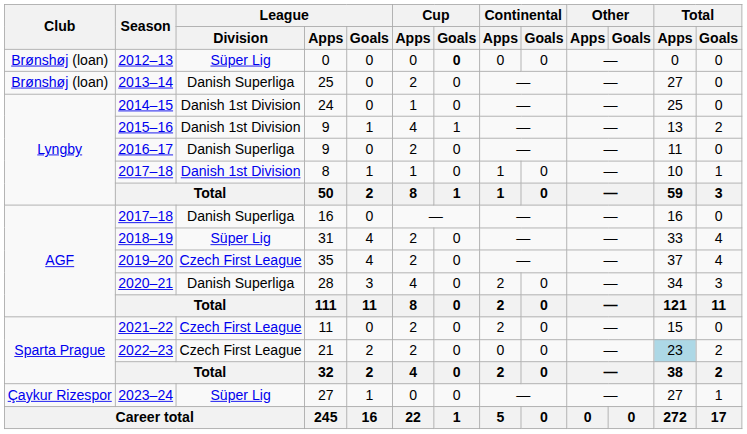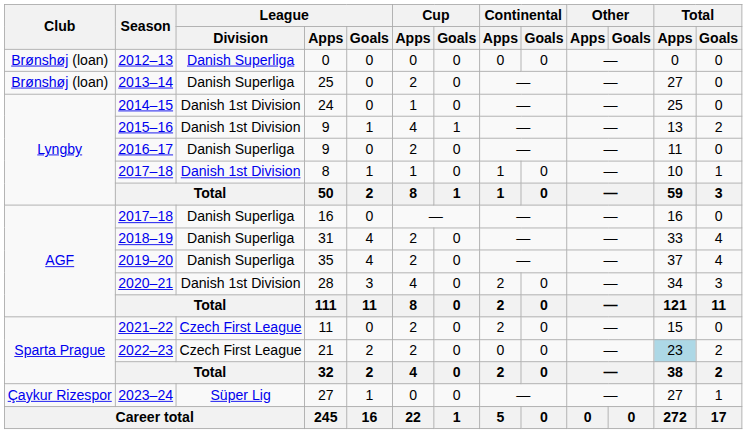 <table class="wikitable" style="text-align: center;">
 <tr>
 <th rowspan="2">Club</th>
 <th rowspan="2">Season</th>
 <th colspan="3">League</th>
 <th colspan="2">Cup</th>
 <th colspan="2">Continental</th>
 <th colspan="2">Other</th>
 <th colspan="2">Total</th>
 </tr>
 <tr>
 <th>Division</th>
 <th>Apps</th>
 <th>Goals</th>
 <th>Apps</th>
 <th>Goals</th>
 <th>Apps</th>
 <th>Goals</th>
 <th>Apps</th>
 <th>Goals</th>
 <th>Apps</th>
 <th>Goals</th>
 </tr>
 <tr>
 <td><a href='#'>Brønshøj</a> (loan)</td>
 <td><a href='#'>2012–13</a></td>
-<td><a href='#'>Süper Lig</a></td>
+<td><a href='#'>Danish Superliga</a></td>
 <td>0</td>
 <td>0</td>
 <td>0</td>
-<td><strong>0</strong></td>
+<td>0</td>
 <td>0</td>
 <td>0</td>
 <td colspan="2">—</td>
 <td>0</td>
 <td>0</td>
 </tr>
 <tr>
 <td><a href='#'>Brønshøj</a> (loan)</td>
 <td><a href='#'>2013–14</a></td>
 <td>Danish Superliga</td>
 <td>25</td>
 <td>0</td>
 <td>2</td>
 <td>0</td>
 <td colspan="2">—</td>
 <td colspan="2">—</td>
 <td>27</td>
 <td>0</td>
 </tr>
 <tr>
 <td rowspan="5"><a href='#'>Lyngby</a></td>
 <td><a href='#'>2014–15</a></td>
 <td>Danish 1st Division</td>
 <td>24</td>
 <td>0</td>
 <td>1</td>
 <td>0</td>
 <td colspan="2">—</td>
 <td colspan="2">—</td>
 <td>25</td>
 <td>0</td>
 </tr>
 <tr>
 <td><a href='#'>2015–16</a></td>
 <td>Danish 1st Division</td>
 <td>9</td>
 <td>1</td>
 <td>4</td>
 <td>1</td>
 <td colspan="2">—</td>
 <td colspan="2">—</td>
 <td>13</td>
 <td>2</td>
 </tr>
 <tr>
 <td><a href='#'>2016–17</a></td>
 <td>Danish Superliga</td>
 <td>9</td>
 <td>0</td>
 <td>2</td>
 <td>0</td>
 <td colspan="2">—</td>
 <td colspan="2">—</td>
 <td>11</td>
 <td>0</td>
 </tr>
 <tr>
 <td><a href='#'>2017–18</a></td>
 <td><a href='#'>Danish 1st Division</a></td>
 <td>8</td>
 <td>1</td>
 <td>1</td>
 <td>0</td>
 <td>1</td>
 <td>0</td>
 <td colspan="2">—</td>
 <td>10</td>
 <td>1</td>
 </tr>
 <tr>
 <th colspan="2">Total</th>
 <th>50</th>
 <th>2</th>
 <th>8</th>
 <th>1</th>
 <th>1</th>
 <th>0</th>
 <th colspan="2">—</th>
 <th>59</th>
 <th>3</th>
 </tr>
 <tr>
 <td rowspan="5"><a href='#'>AGF</a></td>
 <td><a href='#'>2017–18</a></td>
 <td>Danish Superliga</td>
 <td>16</td>
 <td>0</td>
 <td colspan="2">—</td>
 <td colspan="2">—</td>
 <td colspan="2">—</td>
 <td>16</td>
 <td>0</td>
 </tr>
 <tr>
 <td><a href='#'>2018–19</a></td>
-<td><a href='#'>Süper Lig</a></td>
+<td>Danish Superliga</td>
 <td>31</td>
 <td>4</td>
 <td>2</td>
 <td>0</td>
 <td colspan="2">—</td>
 <td colspan="2">—</td>
 <td>33</td>
 <td>4</td>
 </tr>
 <tr>
 <td><a href='#'>2019–20</a></td>
-<td><a href='#'>Czech First League</a></td>
+<td>Danish Superliga</td>
 <td>35</td>
 <td>4</td>
 <td>2</td>
 <td>0</td>
 <td colspan="2">—</td>
 <td colspan="2">—</td>
 <td>37</td>
 <td>4</td>
 </tr>
 <tr>
 <td><a href='#'>2020–21</a></td>
-<td>Danish Superliga</td>
+<td>Danish 1st Division</td>
 <td>28</td>
 <td>3</td>
 <td>4</td>
 <td>0</td>
 <td>2</td>
 <td>0</td>
 <td colspan="2">—</td>
 <td>34</td>
 <td>3</td>
 </tr>
 <tr>
 <th colspan="2">Total</th>
 <th>111</th>
 <th>11</th>
 <th>8</th>
 <th>0</th>
 <th>2</th>
 <th>0</th>
 <th colspan="2">—</th>
 <th>121</th>
 <th>11</th>
 </tr>
 <tr>
 <td rowspan="3"><a href='#'>Sparta Prague</a></td>
 <td><a href='#'>2021–22</a></td>
 <td><a href='#'>Czech First League</a></td>
 <td>11</td>
 <td>0</td>
 <td>2</td>
 <td>0</td>
 <td>2</td>
 <td>0</td>
 <td colspan="2">—</td>
 <td>15</td>
 <td>0</td>
 </tr>
 <tr>
 <td><a href='#'>2022–23</a></td>
 <td>Czech First League</td>
 <td>21</td>
 <td>2</td>
 <td>2</td>
 <td>0</td>
 <td>0</td>
 <td>0</td>
 <td colspan="2">—</td>
 <td style="background: lightblue;">23</td>
 <td>2</td>
 </tr>
 <tr>
 <th colspan="2">Total</th>
 <th>32</th>
 <th>2</th>
 <th>4</th>
 <th>0</th>
 <th>2</th>
 <th>0</th>
 <th colspan="2">—</th>
 <th>38</th>
 <th>2</th>
 </tr>
 <tr>
 <td rowspan="1"><a href='#'>Çaykur Rizespor</a></td>
 <td><a href='#'>2023–24</a></td>
 <td><a href='#'>Süper Lig</a></td>
 <td>27</td>
 <td>1</td>
 <td>0</td>
 <td>0</td>
 <td colspan="2">—</td>
 <td colspan="2">—</td>
 <td>27</td>
 <td>1</td>
 </tr>
 <tr>
 <th colspan="3">Career total</th>
 <th>245</th>
 <th>16</th>
 <th>22</th>
 <th>1</th>
 <th>5</th>
 <th>0</th>
 <th>0</th>
 <th>0</th>
 <th>272</th>
 <th>17</th>
 </tr>
 </table>
